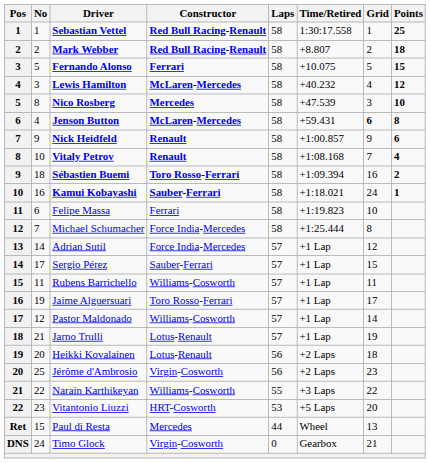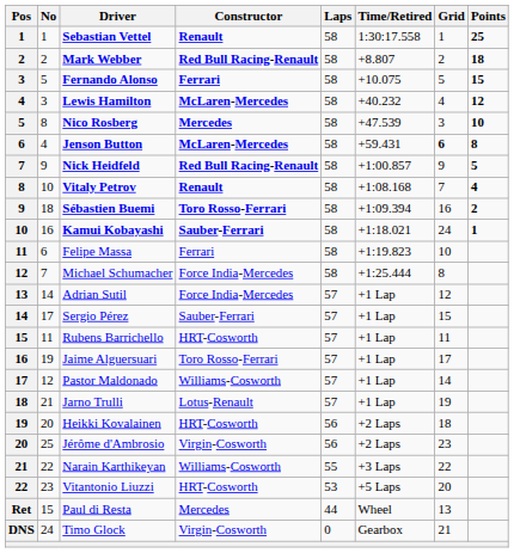 <table class="wikitable" style="font-size: 85%">
 <tr>
 <th>Pos</th>
 <th>No</th>
 <th>Driver</th>
 <th>Constructor</th>
 <th>Laps</th>
 <th>Time/Retired</th>
 <th>Grid</th>
 <th>Points</th>
 </tr>
 <tr>
 <th>1</th>
 <td>1</td>
 <td> <strong><a href='#'>Sebastian Vettel</a></strong></td>
-<td><strong><a href='#'>Red Bull Racing</a>-<a href='#'>Renault</a></strong></td>
+<td><strong><a href='#'>Renault</a></strong></td>
 <td>58</td>
 <td>1:30:17.558</td>
 <td>1</td>
 <td><strong>25</strong></td>
 </tr>
 <tr>
 <th>2</th>
 <td>2</td>
 <td> <strong><a href='#'>Mark Webber</a></strong></td>
 <td><strong><a href='#'>Red Bull Racing</a>-<a href='#'>Renault</a></strong></td>
 <td>58</td>
 <td>+8.807</td>
 <td>2</td>
 <td><strong>18</strong></td>
 </tr>
 <tr>
 <th>3</th>
 <td>5</td>
 <td> <strong><a href='#'>Fernando Alonso</a></strong></td>
 <td><strong><a href='#'>Ferrari</a></strong></td>
 <td>58</td>
 <td>+10.075</td>
 <td>5</td>
 <td><strong>15</strong></td>
 </tr>
 <tr>
 <th>4</th>
 <td>3</td>
 <td> <strong><a href='#'>Lewis Hamilton</a></strong></td>
 <td><strong><a href='#'>McLaren</a>-<a href='#'>Mercedes</a></strong></td>
 <td>58</td>
 <td>+40.232</td>
 <td>4</td>
 <td><strong>12</strong></td>
 </tr>
 <tr>
 <th>5</th>
 <td>8</td>
 <td> <strong><a href='#'>Nico Rosberg</a></strong></td>
 <td><strong><a href='#'>Mercedes</a></strong></td>
 <td>58</td>
 <td>+47.539</td>
 <td>3</td>
 <td><strong>10</strong></td>
 </tr>
 <tr>
 <th>6</th>
 <td>4</td>
 <td> <strong><a href='#'>Jenson Button</a></strong></td>
 <td><strong><a href='#'>McLaren</a>-<a href='#'>Mercedes</a></strong></td>
 <td>58</td>
 <td>+59.431</td>
 <td><strong>6</strong></td>
 <td><strong>8</strong></td>
 </tr>
 <tr>
 <th>7</th>
 <td>9</td>
 <td> <strong><a href='#'>Nick Heidfeld</a></strong></td>
-<td><strong><a href='#'>Renault</a></strong></td>
+<td><strong><a href='#'>Red Bull Racing</a>-<a href='#'>Renault</a></strong></td>
 <td>58</td>
 <td>+1:00.857</td>
 <td>9</td>
-<td><strong>6</strong></td>
+<td><strong>5</strong></td>
 </tr>
 <tr>
 <th>8</th>
 <td>10</td>
 <td> <strong><a href='#'>Vitaly Petrov</a></strong></td>
 <td><strong><a href='#'>Renault</a></strong></td>
 <td>58</td>
 <td>+1:08.168</td>
 <td>7</td>
 <td><strong>4</strong></td>
 </tr>
 <tr>
 <th>9</th>
 <td>18</td>
 <td> <strong><a href='#'>Sébastien Buemi</a></strong></td>
 <td><strong><a href='#'>Toro Rosso</a>-<a href='#'>Ferrari</a></strong></td>
 <td>58</td>
 <td>+1:09.394</td>
 <td>16</td>
 <td><strong>2</strong></td>
 </tr>
 <tr>
 <th>10</th>
 <td>16</td>
 <td> <strong><a href='#'>Kamui Kobayashi</a></strong></td>
 <td><strong><a href='#'>Sauber</a>-<a href='#'>Ferrari</a></strong></td>
 <td>58</td>
 <td>+1:18.021</td>
 <td>24</td>
 <td><strong>1</strong></td>
 </tr>
 <tr>
 <th>11</th>
 <td>6</td>
 <td> <a href='#'>Felipe Massa</a></td>
 <td><a href='#'>Ferrari</a></td>
 <td>58</td>
 <td>+1:19.823</td>
 <td>10</td>
 <td></td>
 </tr>
 <tr>
 <th>12</th>
 <td>7</td>
 <td> <a href='#'>Michael Schumacher</a></td>
 <td><a href='#'>Force India</a>-<a href='#'>Mercedes</a></td>
 <td>58</td>
 <td>+1:25.444</td>
 <td>8</td>
 <td></td>
 </tr>
 <tr>
 <th>13</th>
 <td>14</td>
 <td> <a href='#'>Adrian Sutil</a></td>
 <td><a href='#'>Force India</a>-<a href='#'>Mercedes</a></td>
 <td>57</td>
 <td>+1 Lap</td>
 <td>12</td>
 <td></td>
 </tr>
 <tr>
 <th>14</th>
 <td>17</td>
 <td> <a href='#'>Sergio Pérez</a></td>
 <td><a href='#'>Sauber</a>-<a href='#'>Ferrari</a></td>
 <td>57</td>
 <td>+1 Lap</td>
 <td>15</td>
 <td></td>
 </tr>
 <tr>
 <th>15</th>
 <td>11</td>
 <td> <a href='#'>Rubens Barrichello</a></td>
-<td><a href='#'>Williams</a>-<a href='#'>Cosworth</a></td>
+<td><a href='#'>HRT</a>-<a href='#'>Cosworth</a></td>
 <td>57</td>
 <td>+1 Lap</td>
 <td>11</td>
 <td></td>
 </tr>
 <tr>
 <th>16</th>
 <td>19</td>
 <td> <a href='#'>Jaime Alguersuari</a></td>
 <td><a href='#'>Toro Rosso</a>-<a href='#'>Ferrari</a></td>
 <td>57</td>
 <td>+1 Lap</td>
 <td>17</td>
 <td></td>
 </tr>
 <tr>
 <th>17</th>
 <td>12</td>
 <td> <a href='#'>Pastor Maldonado</a></td>
 <td><a href='#'>Williams</a>-<a href='#'>Cosworth</a></td>
 <td>57</td>
 <td>+1 Lap</td>
 <td>14</td>
 <td></td>
 </tr>
 <tr>
 <th>18</th>
 <td>21</td>
 <td> <a href='#'>Jarno Trulli</a></td>
 <td><a href='#'>Lotus</a>-<a href='#'>Renault</a></td>
 <td>57</td>
 <td>+1 Lap</td>
 <td>19</td>
 <td></td>
 </tr>
 <tr>
 <th>19</th>
 <td>20</td>
 <td> <a href='#'>Heikki Kovalainen</a></td>
-<td><a href='#'>Lotus</a>-<a href='#'>Renault</a></td>
+<td><a href='#'>HRT</a>-<a href='#'>Cosworth</a></td>
 <td>56</td>
 <td>+2 Laps</td>
 <td>18</td>
 <td></td>
 </tr>
 <tr>
 <th>20</th>
 <td>25</td>
 <td> <a href='#'>Jérôme d'Ambrosio</a></td>
 <td><a href='#'>Virgin</a>-<a href='#'>Cosworth</a></td>
 <td>56</td>
 <td>+2 Laps</td>
 <td>23</td>
 <td></td>
 </tr>
 <tr>
 <th>21</th>
 <td>22</td>
 <td> <a href='#'>Narain Karthikeyan</a></td>
 <td><a href='#'>Williams</a>-<a href='#'>Cosworth</a></td>
 <td>55</td>
 <td>+3 Laps</td>
 <td>22</td>
 <td></td>
 </tr>
 <tr>
 <th>22</th>
 <td>23</td>
 <td> <a href='#'>Vitantonio Liuzzi</a></td>
 <td><a href='#'>HRT</a>-<a href='#'>Cosworth</a></td>
 <td>53</td>
 <td>+5 Laps</td>
 <td>20</td>
 <td></td>
 </tr>
 <tr>
 <th>Ret</th>
 <td>15</td>
 <td> <a href='#'>Paul di Resta</a></td>
 <td><a href='#'>Mercedes</a></td>
 <td>44</td>
 <td>Wheel</td>
 <td>13</td>
 <td></td>
 </tr>
 <tr>
 <th>DNS</th>
 <td>24</td>
 <td> <a href='#'>Timo Glock</a></td>
 <td><a href='#'>Virgin</a>-<a href='#'>Cosworth</a></td>
 <td>0</td>
 <td>Gearbox</td>
 <td>21</td>
 <td></td>
 </tr>
 <tr>
 <th colspan="8"></th>
 </tr>
 </table>
